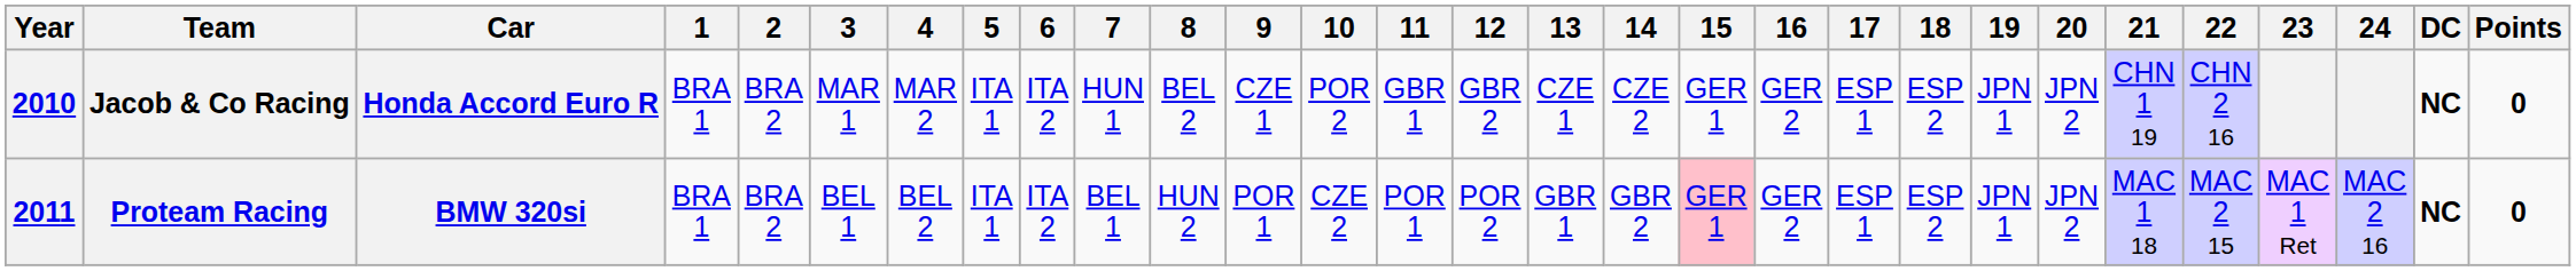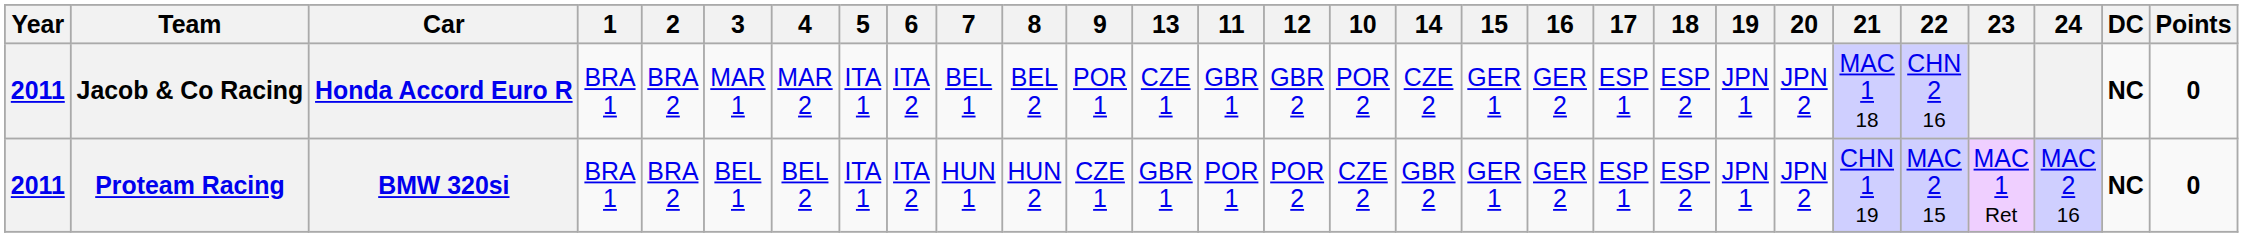 <table class="wikitable" style="text-align:center; font-size:85%">
 <tr>
 <th>Year</th>
 <th>Team</th>
 <th>Car</th>
 <th>1</th>
 <th>2</th>
 <th>3</th>
 <th>4</th>
 <th>5</th>
 <th>6</th>
 <th>7</th>
 <th>8</th>
 <th>9</th>
-<th>10</th>
+<th>13</th>
 <th>11</th>
 <th>12</th>
-<th>13</th>
+<th>10</th>
 <th>14</th>
 <th>15</th>
 <th>16</th>
 <th>17</th>
 <th>18</th>
 <th>19</th>
 <th>20</th>
 <th>21</th>
 <th>22</th>
 <th>23</th>
 <th>24</th>
 <th>DC</th>
 <th>Points</th>
 </tr>
 <tr>
-<th><a href='#'>2010</a></th>
+<th><a href='#'>2011</a></th>
 <th>Jacob & Co Racing</th>
 <th><a href='#'>Honda Accord Euro R</a></th>
 <td><a href='#'>BRA<br>1</a><br><small></small></td>
 <td><a href='#'>BRA<br>2</a><br><small></small></td>
 <td><a href='#'>MAR<br>1</a><br><small></small></td>
 <td><a href='#'>MAR<br>2</a><br><small></small></td>
 <td><a href='#'>ITA<br>1</a><br><small></small></td>
 <td><a href='#'>ITA<br>2</a><br><small></small></td>
-<td><a href='#'>HUN<br>1</a><br><small></small></td>
+<td><a href='#'>BEL<br>1</a><br><small></small></td>
 <td><a href='#'>BEL<br>2</a><br><small></small></td>
+<td><a href='#'>POR<br>1</a><br><small></small></td>
 <td><a href='#'>CZE<br>1</a><br><small></small></td>
-<td><a href='#'>POR<br>2</a><br><small></small></td>
 <td><a href='#'>GBR<br>1</a><br><small></small></td>
 <td><a href='#'>GBR<br>2</a><br><small></small></td>
-<td><a href='#'>CZE<br>1</a><br><small></small></td>
+<td><a href='#'>POR<br>2</a><br><small></small></td>
 <td><a href='#'>CZE<br>2</a><br><small></small></td>
 <td><a href='#'>GER<br>1</a><br><small></small></td>
 <td><a href='#'>GER<br>2</a><br><small></small></td>
 <td><a href='#'>ESP<br>1</a><br><small></small></td>
 <td><a href='#'>ESP<br>2</a><br><small></small></td>
 <td><a href='#'>JPN<br>1</a><br><small></small></td>
 <td><a href='#'>JPN<br>2</a><br><small></small></td>
-<td style="background:#cfcfff;"><a href='#'>CHN<br>1</a><br><small>19</small></td>
+<td style="background:#cfcfff;"><a href='#'>MAC<br>1</a><br><small>18</small></td>
 <td style="background:#cfcfff;"><a href='#'>CHN<br>2</a><br><small>16</small></td>
 <th></th>
 <th></th>
 <td><strong>NC</strong></td>
 <td><strong>0</strong></td>
 </tr>
 <tr>
 <th><a href='#'>2011</a></th>
 <th><a href='#'>Proteam Racing</a></th>
 <th><a href='#'>BMW 320si</a></th>
 <td><a href='#'>BRA<br>1</a><br><small></small></td>
 <td><a href='#'>BRA<br>2</a><br><small></small></td>
 <td><a href='#'>BEL<br>1</a><br><small></small></td>
 <td><a href='#'>BEL<br>2</a><br><small></small></td>
 <td><a href='#'>ITA<br>1</a><br><small></small></td>
 <td><a href='#'>ITA<br>2</a><br><small></small></td>
-<td><a href='#'>BEL<br>1</a><br><small></small></td>
+<td><a href='#'>HUN<br>1</a><br><small></small></td>
 <td><a href='#'>HUN<br>2</a><br><small></small></td>
-<td><a href='#'>POR<br>1</a><br><small></small></td>
-<td><a href='#'>CZE<br>2</a><br><small></small></td>
+<td><a href='#'>CZE<br>1</a><br><small></small></td>
+<td><a href='#'>GBR<br>1</a><br><small></small></td>
 <td><a href='#'>POR<br>1</a><br><small></small></td>
 <td><a href='#'>POR<br>2</a> <br><small></small></td>
-<td><a href='#'>GBR<br>1</a><br><small></small></td>
+<td><a href='#'>CZE<br>2</a><br><small></small></td>
 <td><a href='#'>GBR<br>2</a><br><small></small></td>
-<td style="background: pink;"><a href='#'>GER<br>1</a><br><small></small></td>
+<td><a href='#'>GER<br>1</a><br><small></small></td>
 <td><a href='#'>GER<br>2</a><br><small></small></td>
 <td><a href='#'>ESP<br>1</a><br><small></small></td>
 <td><a href='#'>ESP<br>2</a><br><small></small></td>
 <td><a href='#'>JPN<br>1</a><br><small></small></td>
 <td><a href='#'>JPN<br>2</a><br><small></small></td>
-<td style="background:#cfcfff;"><a href='#'>MAC<br>1</a><br><small>18</small></td>
+<td style="background:#cfcfff;"><a href='#'>CHN<br>1</a><br><small>19</small></td>
 <td style="background:#cfcfff;"><a href='#'>MAC<br>2</a><br><small>15</small></td>
 <td style="background:#efcfff;"><a href='#'>MAC<br>1</a><br><small>Ret</small></td>
 <td style="background:#cfcfff;"><a href='#'>MAC<br>2</a><br><small>16</small></td>
 <td><strong>NC</strong></td>
 <td><strong>0</strong></td>
 </tr>
 </table>
